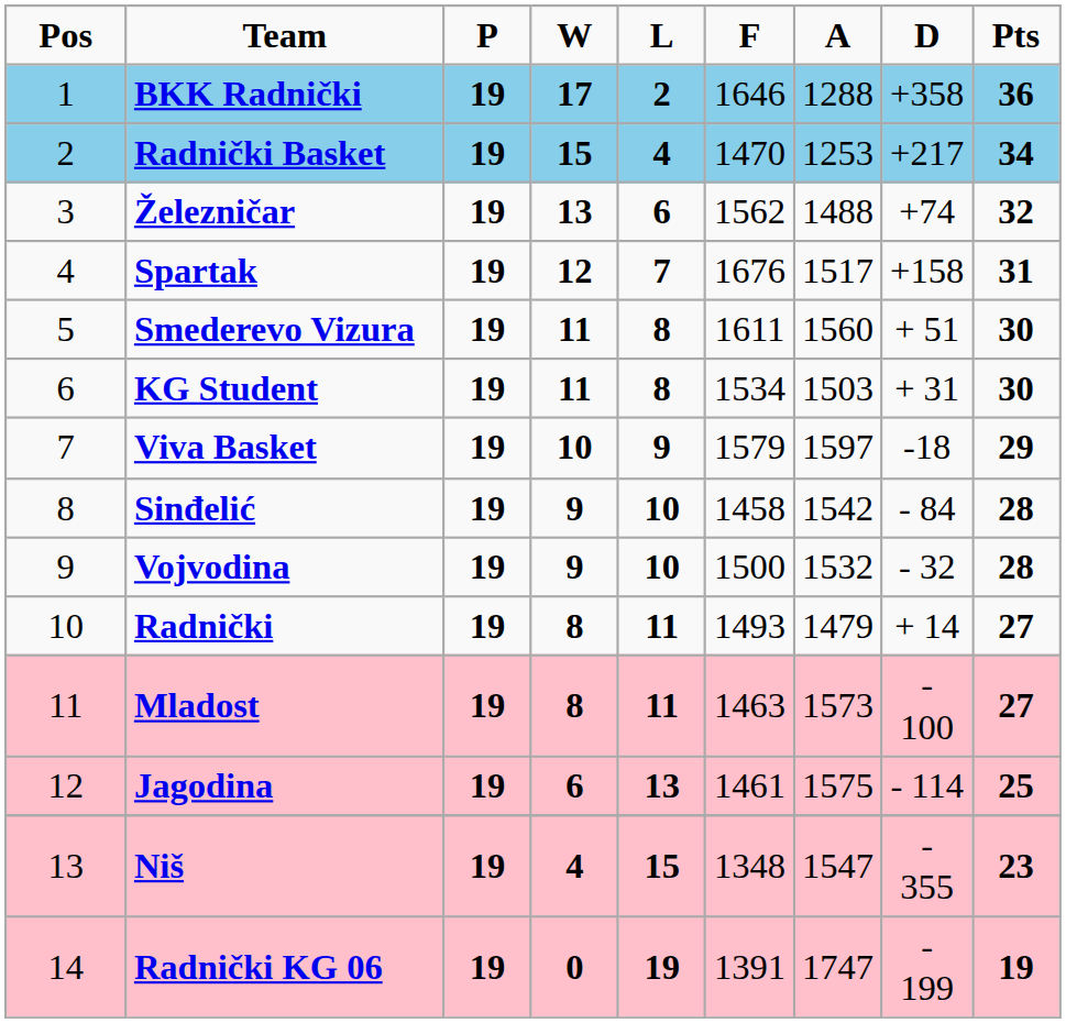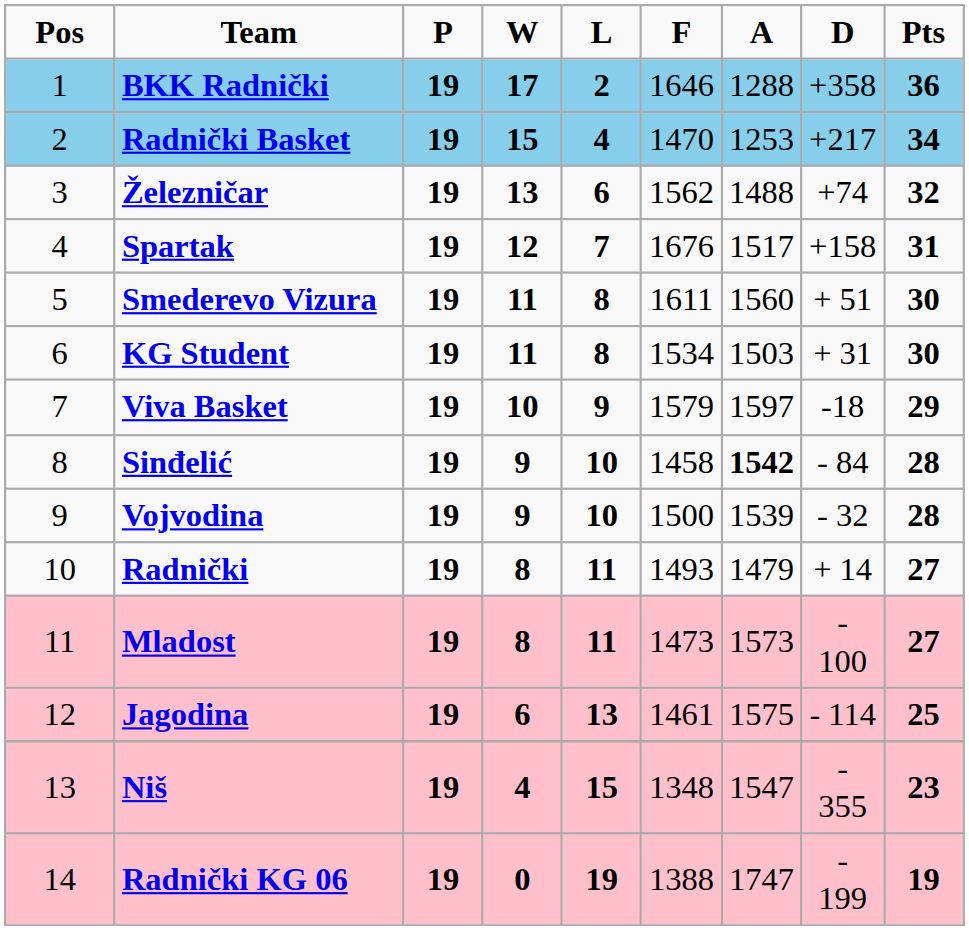 <table class="wikitable sortable" style="text-align: center; font-size:95%">
 <tr>
 <td width="44"><strong>Pos</strong></td>
 <td width="128"><strong>Team</strong></td>
 <td width="30"><strong>P</strong></td>
 <td width="30"><strong>W</strong></td>
 <td width="30"><strong>L</strong></td>
 <td width="30"><strong>F</strong></td>
 <td width="30"><strong>A</strong></td>
 <td width="30"><strong>D</strong></td>
 <td width="30"><strong>Pts</strong></td>
 </tr>
 <tr bgcolor="87ceeb">
 <td>1</td>
 <td align="left"><strong><a href='#'>BKK Radnički</a></strong></td>
 <td><strong>19</strong></td>
 <td><strong>17</strong></td>
 <td><strong>2</strong></td>
 <td>1646</td>
 <td>1288</td>
 <td>+358</td>
 <td><strong>36</strong></td>
 </tr>
 <tr bgcolor="87ceeb">
 <td>2</td>
 <td align="left"><strong><a href='#'>Radnički Basket</a></strong></td>
 <td><strong>19</strong></td>
 <td><strong>15</strong></td>
 <td><strong>4</strong></td>
 <td>1470</td>
 <td>1253</td>
 <td>+217</td>
 <td><strong>34</strong></td>
 </tr>
 <tr>
 <td>3</td>
 <td align="left"><strong><a href='#'>Železničar</a></strong></td>
 <td><strong>19</strong></td>
 <td><strong>13</strong></td>
 <td><strong>6</strong></td>
 <td>1562</td>
 <td>1488</td>
 <td>+74</td>
 <td><strong>32</strong></td>
 </tr>
 <tr>
 <td>4</td>
 <td align="left"><strong><a href='#'>Spartak</a></strong></td>
 <td><strong>19</strong></td>
 <td><strong>12</strong></td>
 <td><strong>7</strong></td>
 <td>1676</td>
 <td>1517</td>
 <td>+158</td>
 <td><strong>31</strong></td>
 </tr>
 <tr>
 <td>5</td>
 <td align="left"><strong><a href='#'>Smederevo Vizura</a></strong></td>
 <td><strong>19</strong></td>
 <td><strong>11</strong></td>
 <td><strong>8</strong></td>
 <td>1611</td>
 <td>1560</td>
 <td>+ 51</td>
 <td><strong>30</strong></td>
 </tr>
 <tr>
 <td>6</td>
 <td align="left"><strong><a href='#'>KG Student</a></strong></td>
 <td><strong>19</strong></td>
 <td><strong>11</strong></td>
 <td><strong>8</strong></td>
 <td>1534</td>
 <td>1503</td>
 <td>+ 31</td>
 <td><strong>30</strong></td>
 </tr>
 <tr>
 <td>7</td>
 <td align="left"><strong><a href='#'>Viva Basket</a></strong></td>
 <td><strong>19</strong></td>
 <td><strong>10</strong></td>
 <td><strong>9</strong></td>
 <td>1579</td>
 <td>1597</td>
 <td>-18</td>
 <td><strong>29</strong></td>
 </tr>
 <tr>
 <td>8</td>
 <td align="left"><strong><a href='#'>Sinđelić</a></strong></td>
 <td><strong>19</strong></td>
 <td><strong>9</strong></td>
 <td><strong>10</strong></td>
 <td>1458</td>
-<td>1542</td>
+<td><strong>1542</strong></td>
 <td>- 84</td>
 <td><strong>28</strong></td>
 </tr>
 <tr>
 <td>9</td>
 <td align="left"><strong><a href='#'>Vojvodina</a></strong></td>
 <td><strong>19</strong></td>
 <td><strong>9</strong></td>
 <td><strong>10</strong></td>
 <td>1500</td>
-<td>1532</td>
+<td>1539</td>
 <td>- 32</td>
 <td><strong>28</strong></td>
 </tr>
 <tr>
 <td>10</td>
 <td align="left"><strong><a href='#'>Radnički</a></strong></td>
 <td><strong>19</strong></td>
 <td><strong>8</strong></td>
 <td><strong>11</strong></td>
 <td>1493</td>
 <td>1479</td>
 <td>+ 14</td>
 <td><strong>27</strong></td>
 </tr>
 <tr bgcolor="ffc0cb">
 <td>11</td>
 <td align="left"><strong><a href='#'>Mladost</a></strong></td>
 <td><strong>19</strong></td>
 <td><strong>8</strong></td>
 <td><strong>11</strong></td>
-<td>1463</td>
+<td>1473</td>
 <td>1573</td>
 <td>- 100</td>
 <td><strong>27</strong></td>
 </tr>
 <tr bgcolor="ffc0cb">
 <td>12</td>
 <td align="left"><strong><a href='#'>Jagodina</a></strong></td>
 <td><strong>19</strong></td>
 <td><strong>6</strong></td>
 <td><strong>13</strong></td>
 <td>1461</td>
 <td>1575</td>
 <td>- 114</td>
 <td><strong>25</strong></td>
 </tr>
 <tr>
 </tr>
 <tr bgcolor="ffc0cb">
 <td>13</td>
 <td align="left"><strong><a href='#'>Niš</a></strong></td>
 <td><strong>19</strong></td>
 <td><strong>4</strong></td>
 <td><strong>15</strong></td>
 <td>1348</td>
 <td>1547</td>
 <td>- 355</td>
 <td><strong>23</strong></td>
 </tr>
 <tr bgcolor="ffc0cb">
 <td>14</td>
 <td align="left"><strong><a href='#'>Radnički KG 06</a></strong></td>
 <td><strong>19</strong></td>
 <td><strong>0</strong></td>
 <td><strong>19</strong></td>
-<td>1391</td>
+<td>1388</td>
 <td>1747</td>
 <td>- 199</td>
 <td><strong>19</strong></td>
 </tr>
 </table>
